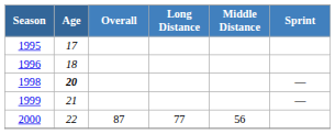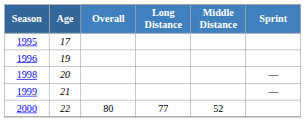 <table class="wikitable" style="font-size:95%; text-align:center; border:grey solid 1px; border-collapse:collapse; background:#ffffff;">
 <tr>
 <th style="background-color:#369; color:white; width:60px;" rowspan="2"> Season </th>
 <th style="background-color:#369; color:white; width:40px;" rowspan="2"> Age </th>
 </tr>
 <tr>
 <th style="background-color:#4180be; color:white; width:75px;">Overall</th>
 <th style="background-color:#4180be; color:white; width:75px;">Long Distance</th>
 <th style="background-color:#4180be; color:white; width:75px;">Middle Distance</th>
 <th style="background-color:#4180be; color:white; width:75px;">Sprint</th>
 </tr>
 <tr>
 <td><a href='#'>1995</a></td>
 <td><em>17</em></td>
 <td></td>
 <td></td>
 <td></td>
 <td></td>
 </tr>
 <tr>
 <td><a href='#'>1996</a></td>
-<td><em>18</em></td>
+<td><em>19</em></td>
 <td></td>
 <td></td>
 <td></td>
 <td></td>
 </tr>
 <tr>
 <td><a href='#'>1998</a></td>
-<td><strong><em>20</em></strong></td>
+<td><em>20</em></td>
 <td></td>
 <td></td>
 <td></td>
 <td>—</td>
 </tr>
 <tr>
 <td><a href='#'>1999</a></td>
 <td><em>21</em></td>
 <td></td>
 <td></td>
 <td></td>
 <td>—</td>
 </tr>
 <tr>
 <td><a href='#'>2000</a></td>
 <td><em>22</em></td>
-<td>87</td>
+<td>80</td>
 <td>77</td>
-<td>56</td>
+<td>52</td>
 <td></td>
 </tr>
 <tr>
 </tr>
 </table>
